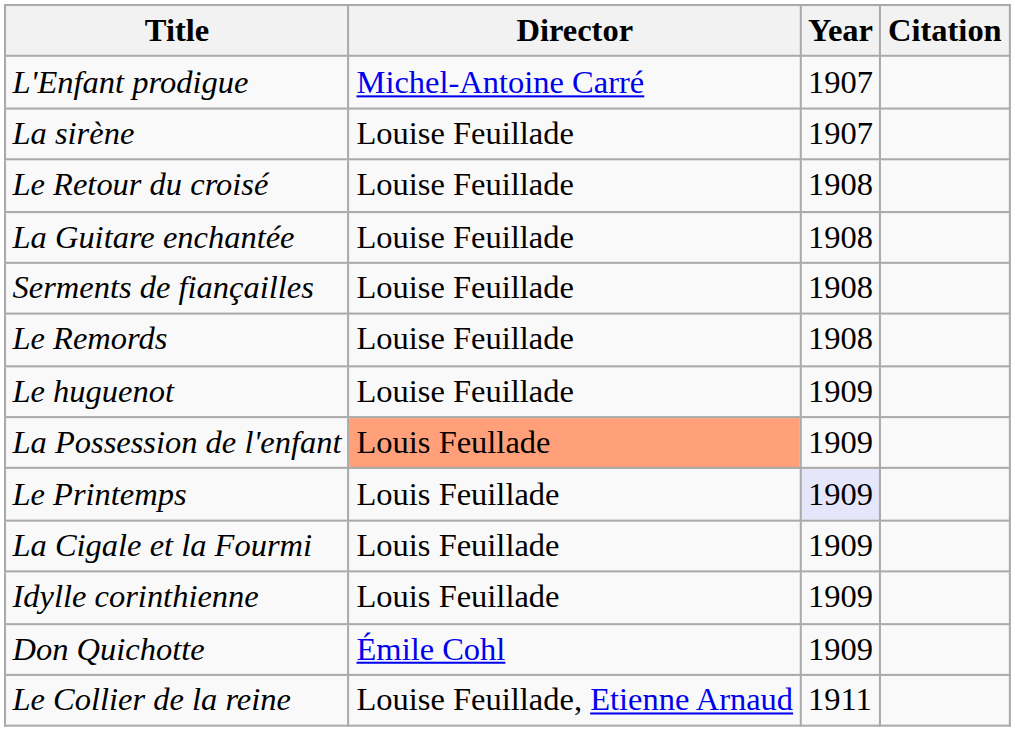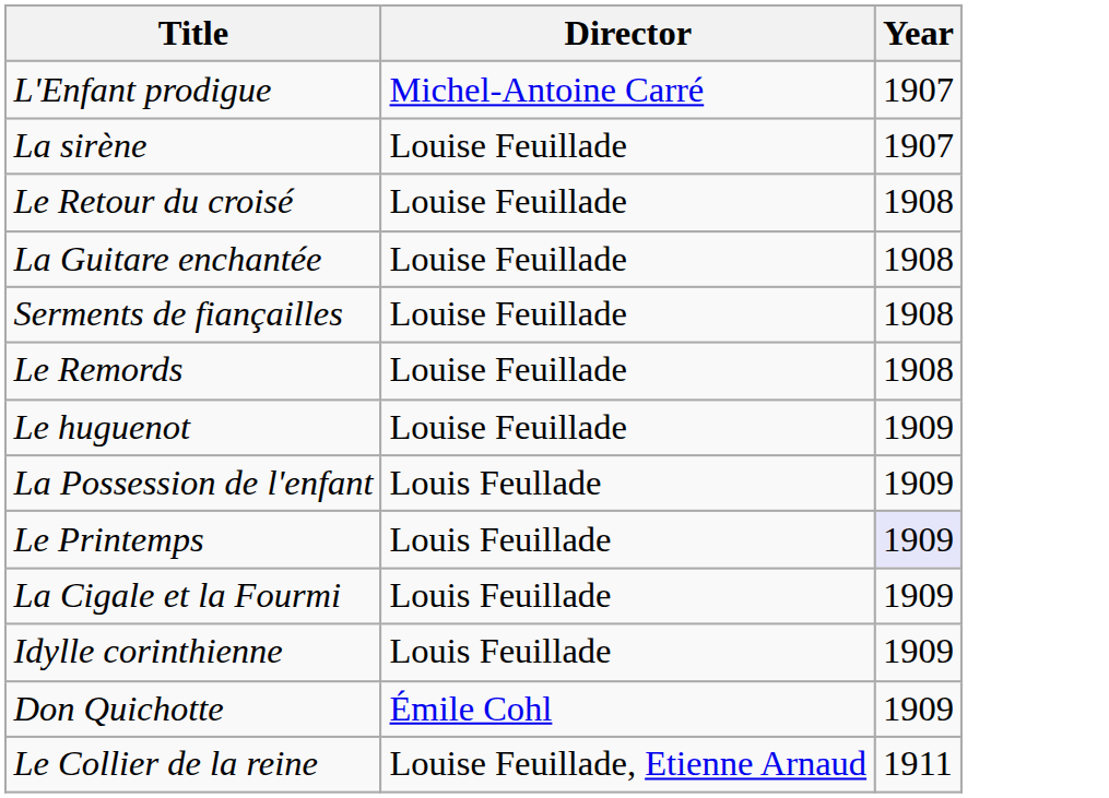 <table class="wikitable">
 <tr>
 <th>Title</th>
 <th>Director</th>
 <th>Year</th>
-<th>Citation</th>
 </tr>
 <tr>
 <td><em>L'Enfant prodigue</em></td>
 <td><a href='#'>Michel-Antoine Carré</a></td>
 <td>1907</td>
-<td></td>
 </tr>
 <tr>
 <td><em>La sirène</em></td>
 <td>Louise Feuillade</td>
 <td>1907</td>
-<td></td>
 </tr>
 <tr>
 <td><em>Le Retour du croisé</em></td>
 <td>Louise Feuillade</td>
 <td>1908</td>
-<td></td>
 </tr>
 <tr>
 <td><em>La Guitare enchantée</em></td>
 <td>Louise Feuillade</td>
 <td>1908</td>
-<td></td>
 </tr>
 <tr>
 <td><em>Serments</em> <em>de fiançailles</em></td>
 <td>Louise Feuillade</td>
 <td>1908</td>
-<td></td>
 </tr>
 <tr>
 <td><em>Le Remords</em></td>
 <td>Louise Feuillade</td>
 <td>1908</td>
-<td></td>
 </tr>
 <tr>
 <td><em>Le huguenot</em></td>
 <td>Louise Feuillade</td>
 <td>1909</td>
-<td></td>
 </tr>
 <tr>
 <td><em>La Possession de l'enfant</em></td>
-<td style="background: lightsalmon;">Louis Feullade</td>
+<td>Louis Feullade</td>
 <td>1909</td>
-<td></td>
 </tr>
 <tr>
 <td><em>Le Printemps</em></td>
 <td>Louis Feuillade</td>
 <td style="background: lavender;">1909</td>
-<td></td>
 </tr>
 <tr>
 <td><em>La Cigale et la Fourmi</em></td>
 <td>Louis Feuillade</td>
 <td>1909</td>
-<td></td>
 </tr>
 <tr>
 <td><em>Idylle corinthienne</em></td>
 <td>Louis Feuillade</td>
 <td>1909</td>
-<td></td>
 </tr>
 <tr>
 <td><em>Don Quichotte</em></td>
 <td><a href='#'>Émile Cohl</a></td>
 <td>1909</td>
-<td></td>
 </tr>
 <tr>
 <td><em>Le Collier de la reine</em></td>
 <td>Louise Feuillade, <a href='#'>Etienne Arnaud</a></td>
 <td>1911</td>
-<td></td>
 </tr>
 </table>
